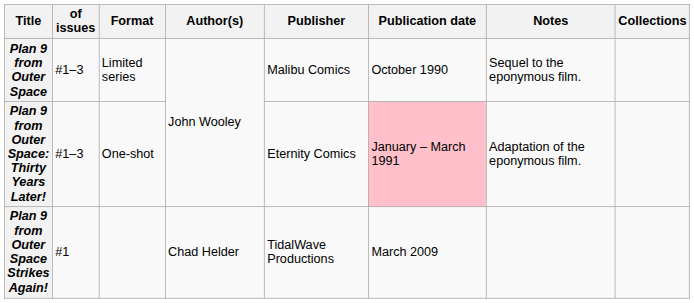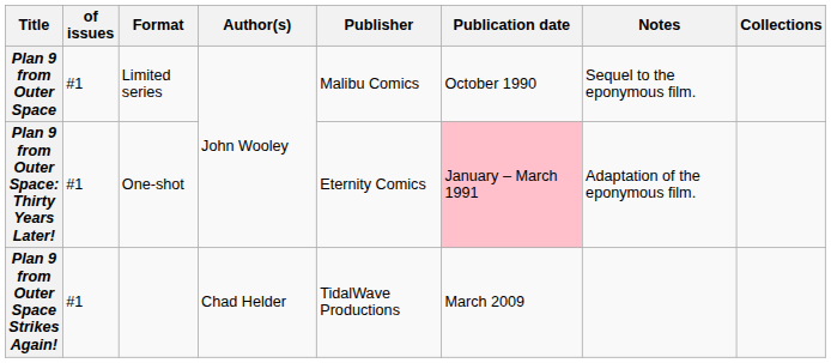 <table class="wikitable">
 <tr>
 <th>Title</th>
 <th style="width:40pt"> of issues</th>
 <th style="width:75pt">Format</th>
 <th style="width:125pt">Author(s)</th>
 <th style="width:125pt">Publisher</th>
 <th style="width:150pt">Publication date</th>
 <th style="width:175pt">Notes</th>
 <th>Collections</th>
 </tr>
 <tr>
 <th><em>Plan 9 from Outer Space</em></th>
-<td>#1–3</td>
+<td>#1</td>
 <td>Limited series</td>
 <td rowspan="2">John Wooley</td>
 <td>Malibu Comics</td>
 <td>October 1990</td>
 <td>Sequel to the eponymous film.</td>
 <td></td>
 </tr>
 <tr>
 <th><em>Plan 9 from Outer Space: Thirty Years Later!</em></th>
-<td>#1–3</td>
+<td>#1</td>
 <td>One-shot</td>
 <td>Eternity Comics</td>
 <td style="background: pink;">January – March 1991</td>
 <td>Adaptation of the eponymous film.</td>
 <td></td>
 </tr>
 <tr>
 <th><em>Plan 9 from Outer Space Strikes Again!</em></th>
 <td>#1</td>
 <td></td>
 <td>Chad Helder</td>
 <td>TidalWave Productions</td>
 <td>March 2009</td>
 <td></td>
 <td></td>
 </tr>
 </table>
